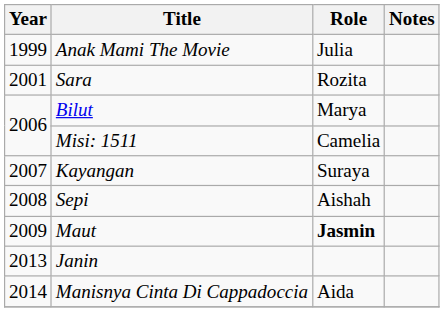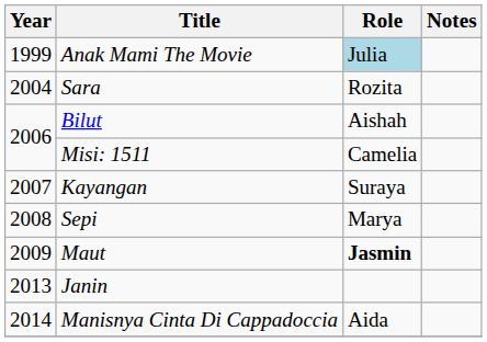 <table class="wikitable">
 <tr>
 <th>Year</th>
 <th>Title</th>
 <th>Role</th>
 <th class="unsortable">Notes</th>
 </tr>
 <tr>
 <td>1999</td>
 <td><em>Anak Mami The Movie</em></td>
-<td>Julia</td>
+<td style="background: lightblue;">Julia</td>
 <td></td>
 </tr>
 <tr>
-<td>2001</td>
+<td>2004</td>
 <td><em>Sara</em></td>
 <td>Rozita</td>
 <td></td>
 </tr>
 <tr>
 <td rowspan=2>2006</td>
 <td><em><a href='#'>Bilut</a></em></td>
-<td>Marya</td>
+<td>Aishah</td>
 <td></td>
 </tr>
 <tr>
 <td><em>Misi: 1511</em></td>
 <td>Camelia</td>
 <td></td>
 </tr>
 <tr>
 <td>2007</td>
 <td><em>Kayangan</em></td>
 <td>Suraya</td>
 <td></td>
 </tr>
 <tr>
 <td>2008</td>
 <td><em>Sepi</em></td>
-<td>Aishah</td>
+<td>Marya</td>
 <td></td>
 </tr>
 <tr>
 <td>2009</td>
 <td><em>Maut</em></td>
 <td><strong>Jasmin</strong></td>
 <td></td>
 </tr>
 <tr>
 <td>2013</td>
 <td><em>Janin</em></td>
 <td></td>
 <td></td>
 </tr>
 <tr>
 <td>2014</td>
 <td><em>Manisnya Cinta Di Cappadoccia</em></td>
 <td>Aida</td>
 <td></td>
 </tr>
 <tr>
 </tr>
 </table>
